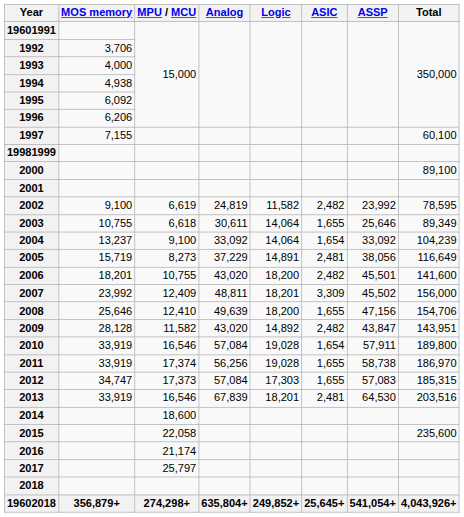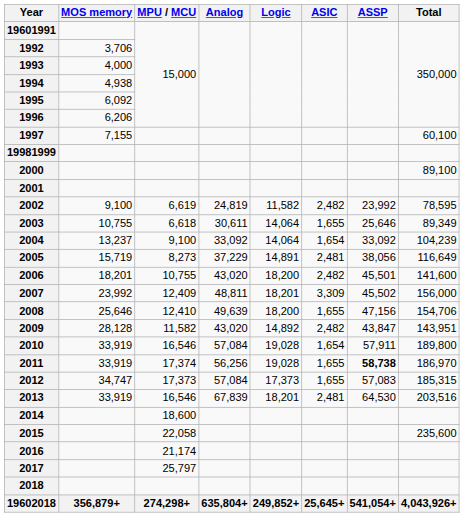 <table class="wikitable sortable" style="text-align: right">
 <tr>
 <th>Year</th>
 <th data-sort-type="number"><a href='#'>MOS memory</a></th>
 <th data-sort-type="number"><a href='#'>MPU</a> / <a href='#'>MCU</a></th>
 <th data-sort-type="number"><a href='#'>Analog</a></th>
 <th data-sort-type="number"><a href='#'>Logic</a></th>
 <th data-sort-type="number"><a href='#'>ASIC</a></th>
 <th data-sort-type="number"><a href='#'>ASSP</a></th>
 <th data-sort-type="number">Total</th>
 </tr>
 <tr>
 <th>19601991</th>
 <td></td>
 <td rowspan="6">15,000</td>
 <td rowspan="6"></td>
 <td rowspan="6"></td>
 <td rowspan="6"></td>
 <td rowspan="6"></td>
 <td rowspan="6">350,000</td>
 </tr>
 <tr>
 <th>1992</th>
 <td>3,706</td>
 </tr>
 <tr>
 <th>1993</th>
 <td>4,000</td>
 </tr>
 <tr>
 <th>1994</th>
 <td>4,938</td>
 </tr>
 <tr>
 <th>1995</th>
 <td>6,092</td>
 </tr>
 <tr>
 <th>1996</th>
 <td>6,206</td>
 </tr>
 <tr>
 <th>1997</th>
 <td>7,155</td>
 <td></td>
 <td></td>
 <td></td>
 <td></td>
 <td></td>
 <td>60,100</td>
 </tr>
 <tr>
 <th>19981999</th>
 <td></td>
 <td></td>
 <td></td>
 <td></td>
 <td></td>
 <td></td>
 <td></td>
 </tr>
 <tr>
 <th>2000</th>
 <td></td>
 <td></td>
 <td></td>
 <td></td>
 <td></td>
 <td></td>
 <td>89,100</td>
 </tr>
 <tr>
 <th>2001</th>
 <td></td>
 <td></td>
 <td></td>
 <td></td>
 <td></td>
 <td></td>
 <td></td>
 </tr>
 <tr>
 <th>2002</th>
 <td>9,100</td>
 <td>6,619</td>
 <td>24,819</td>
 <td>11,582</td>
 <td>2,482</td>
 <td>23,992</td>
 <td>78,595</td>
 </tr>
 <tr>
 <th>2003</th>
 <td>10,755</td>
 <td>6,618</td>
 <td>30,611</td>
 <td>14,064</td>
 <td>1,655</td>
 <td>25,646</td>
 <td>89,349</td>
 </tr>
 <tr>
 <th>2004</th>
 <td>13,237</td>
 <td>9,100</td>
 <td>33,092</td>
 <td>14,064</td>
 <td>1,654</td>
 <td>33,092</td>
 <td>104,239</td>
 </tr>
 <tr>
 <th>2005</th>
 <td>15,719</td>
 <td>8,273</td>
 <td>37,229</td>
 <td>14,891</td>
 <td>2,481</td>
 <td>38,056</td>
 <td>116,649</td>
 </tr>
 <tr>
 <th>2006</th>
 <td>18,201</td>
 <td>10,755</td>
 <td>43,020</td>
 <td>18,200</td>
 <td>2,482</td>
 <td>45,501</td>
 <td>141,600</td>
 </tr>
 <tr>
 <th>2007</th>
 <td>23,992</td>
 <td>12,409</td>
 <td>48,811</td>
 <td>18,201</td>
 <td>3,309</td>
 <td>45,502</td>
 <td>156,000</td>
 </tr>
 <tr>
 <th>2008</th>
 <td>25,646</td>
 <td>12,410</td>
 <td>49,639</td>
 <td>18,200</td>
 <td>1,655</td>
 <td>47,156</td>
 <td>154,706</td>
 </tr>
 <tr>
 <th>2009</th>
 <td>28,128</td>
 <td>11,582</td>
 <td>43,020</td>
 <td>14,892</td>
 <td>2,482</td>
 <td>43,847</td>
 <td>143,951</td>
 </tr>
 <tr>
 <th>2010</th>
 <td>33,919</td>
 <td>16,546</td>
 <td>57,084</td>
 <td>19,028</td>
 <td>1,654</td>
 <td>57,911</td>
 <td>189,800</td>
 </tr>
 <tr>
 <th>2011</th>
 <td>33,919</td>
 <td>17,374</td>
 <td>56,256</td>
 <td>19,028</td>
 <td>1,655</td>
-<td>58,738</td>
+<td><strong>58,738</strong></td>
 <td>186,970</td>
 </tr>
 <tr>
 <th>2012</th>
 <td>34,747</td>
 <td>17,373</td>
 <td>57,084</td>
-<td>17,303</td>
+<td>17,373</td>
 <td>1,655</td>
 <td>57,083</td>
 <td>185,315</td>
 </tr>
 <tr>
 <th>2013</th>
 <td>33,919</td>
 <td>16,546</td>
 <td>67,839</td>
 <td>18,201</td>
 <td>2,481</td>
 <td>64,530</td>
 <td>203,516</td>
 </tr>
 <tr>
 <th>2014</th>
 <td></td>
 <td>18,600</td>
 <td></td>
 <td></td>
 <td></td>
 <td></td>
 <td></td>
 </tr>
 <tr>
 <th>2015</th>
 <td></td>
 <td>22,058</td>
 <td></td>
 <td></td>
 <td></td>
 <td></td>
 <td>235,600</td>
 </tr>
 <tr>
 <th>2016</th>
 <td></td>
 <td>21,174</td>
 <td></td>
 <td></td>
 <td></td>
 <td></td>
 <td></td>
 </tr>
 <tr>
 <th>2017</th>
 <td></td>
 <td>25,797</td>
 <td></td>
 <td></td>
 <td></td>
 <td></td>
 <td></td>
 </tr>
 <tr>
 <th>2018</th>
 <td></td>
 <td></td>
 <td></td>
 <td></td>
 <td></td>
 <td></td>
 <td></td>
 </tr>
 <tr>
 <th>19602018</th>
 <th>356,879+</th>
 <th>274,298+</th>
 <th>635,804+</th>
 <th>249,852+</th>
 <th>25,645+</th>
 <th>541,054+</th>
 <th>4,043,926+</th>
 </tr>
 </table>
